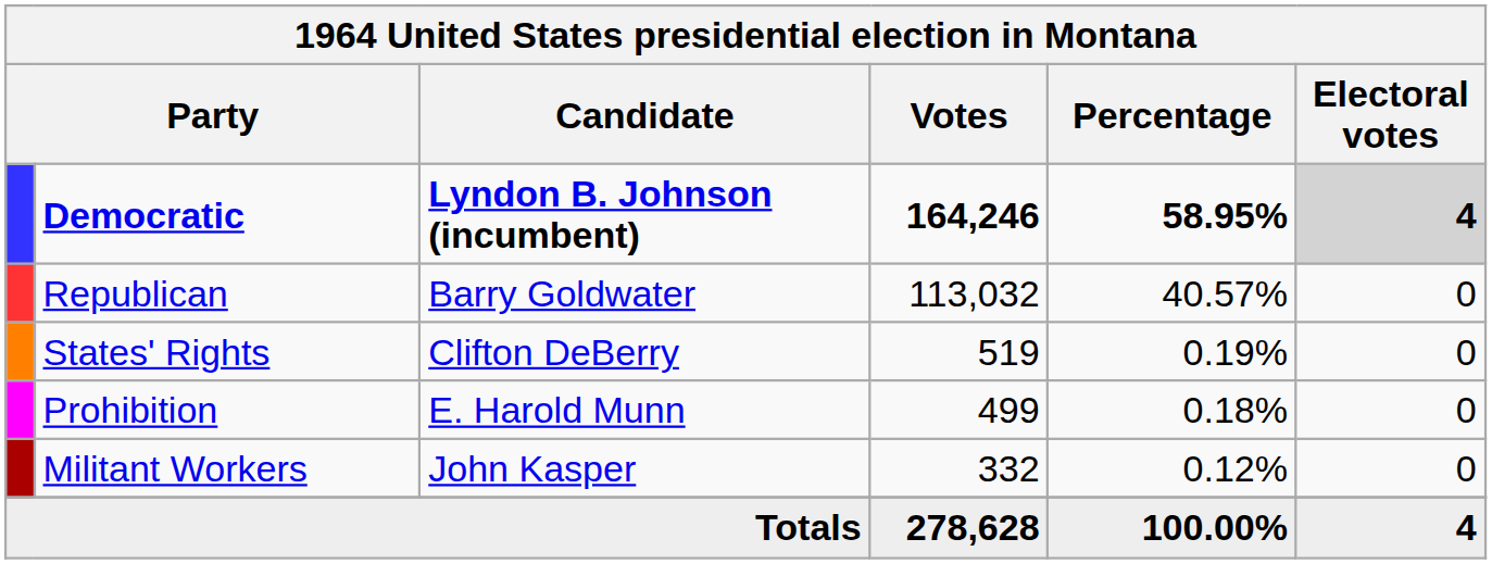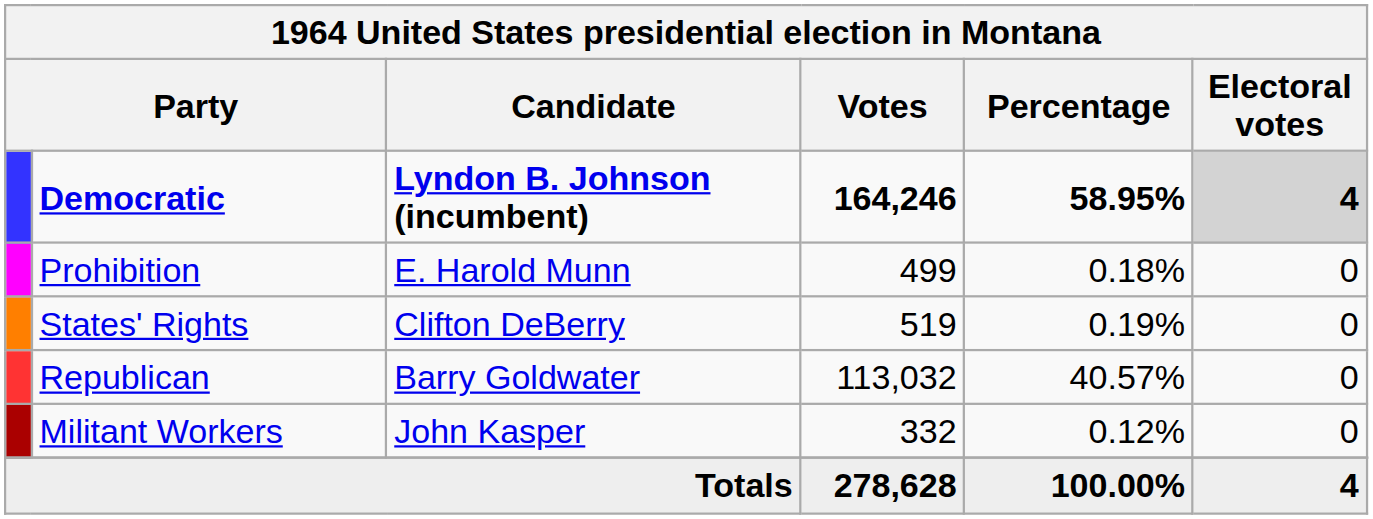 <table class="wikitable" style="font-size: 95%;">
 <tr>
 <th colspan="6">1964 United States presidential election in Montana</th>
 </tr>
 <tr>
 <th colspan="2" style="width: 15em">Party</th>
 <th style="width: 17em">Candidate</th>
 <th style="width: 5em">Votes</th>
 <th style="width: 7em">Percentage</th>
 <th style="width: 5em">Electoral votes</th>
 </tr>
 <tr>
 <th style="background-color:#3333FF; width: 3px"></th>
 <td style="width: 130px"><strong><a href='#'>Democratic</a></strong></td>
 <td><strong><a href='#'>Lyndon B. Johnson</a> (incumbent)</strong></td>
 <td align="right"><strong>164,246</strong></td>
 <td align="right"><strong>58.95%</strong></td>
 <td align="right" style="background: lightgrey;"><strong>4</strong></td>
 </tr>
 <tr>
-<th style="background-color:#FF3333; width: 3px"></th>
-<td style="width: 130px"><a href='#'>Republican</a></td>
-<td><a href='#'>Barry Goldwater</a></td>
-<td align="right">113,032</td>
-<td align="right">40.57%</td>
+<th style="background-color:#FF00FF; width: 3px"></th>
+<td style="width: 130px"><a href='#'>Prohibition</a></td>
+<td><a href='#'>E. Harold Munn</a></td>
+<td align="right">499</td>
+<td align="right">0.18%</td>
 <td align="right">0</td>
 </tr>
 <tr>
 <th style="background-color:#FF7F00; width: 3px"></th>
 <td style="width: 130px"><a href='#'>States' Rights</a></td>
 <td><a href='#'>Clifton DeBerry</a></td>
 <td align="right">519</td>
 <td align="right">0.19%</td>
 <td align="right">0</td>
 </tr>
 <tr>
-<th style="background-color:#FF00FF; width: 3px"></th>
-<td style="width: 130px"><a href='#'>Prohibition</a></td>
-<td><a href='#'>E. Harold Munn</a></td>
-<td align="right">499</td>
-<td align="right">0.18%</td>
+<th style="background-color:#FF3333; width: 3px"></th>
+<td style="width: 130px"><a href='#'>Republican</a></td>
+<td><a href='#'>Barry Goldwater</a></td>
+<td align="right">113,032</td>
+<td align="right">40.57%</td>
 <td align="right">0</td>
 </tr>
 <tr>
 <th style="background-color:#aa0000; width: 3px"></th>
 <td style="width: 130px"><a href='#'>Militant Workers</a></td>
 <td><a href='#'>John Kasper</a></td>
 <td align="right">332</td>
 <td align="right">0.12%</td>
 <td align="right">0</td>
 </tr>
 <tr>
 </tr>
 <tr bgcolor="#EEEEEE">
 <td colspan="3" align="right"><strong>Totals</strong></td>
 <td align="right"><strong>278,628</strong></td>
 <td align="right"><strong>100.00%</strong></td>
 <td align="right"><strong>4</strong></td>
 </tr>
 </table>
